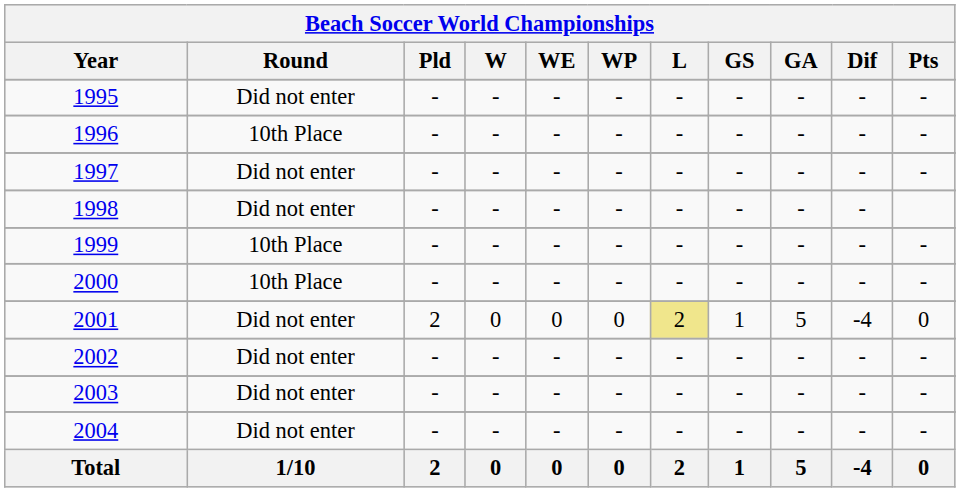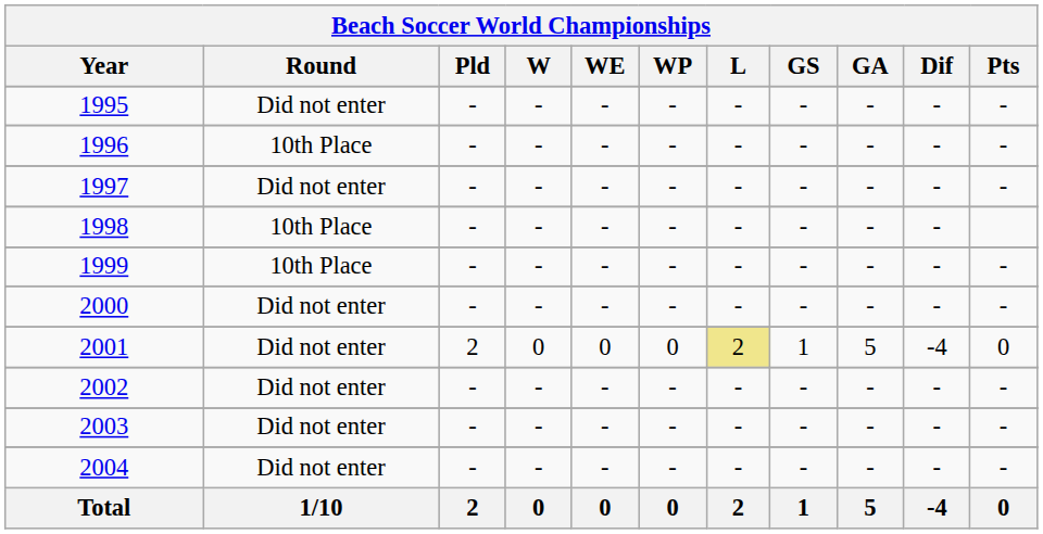 <table class="wikitable" style="text-align: center;font-size:90%;">
 <tr>
 <th colspan=11><a href='#'>Beach Soccer World Championships</a></th>
 </tr>
 <tr>
 <th width=125>Year</th>
 <th width=150>Round</th>
 <th width=35>Pld</th>
 <th width=35>W</th>
 <th width=35>WE</th>
 <th width=35>WP</th>
 <th width=35>L</th>
 <th width=35>GS</th>
 <th width=35>GA</th>
 <th width=35>Dif</th>
 <th width=35>Pts</th>
 </tr>
 <tr>
 </tr>
 <tr>
 <td> <a href='#'>1995</a></td>
 <td>Did not enter</td>
 <td>-</td>
 <td>-</td>
 <td>-</td>
 <td>-</td>
 <td>-</td>
 <td>-</td>
 <td>-</td>
 <td>-</td>
 <td>-</td>
 </tr>
 <tr>
 </tr>
 <tr>
 <td> <a href='#'>1996</a></td>
 <td>10th Place</td>
 <td>-</td>
 <td>-</td>
 <td>-</td>
 <td>-</td>
 <td>-</td>
 <td>-</td>
 <td>-</td>
 <td>-</td>
 <td>-</td>
 </tr>
 <tr>
 </tr>
 <tr>
 <td> <a href='#'>1997</a></td>
 <td>Did not enter</td>
 <td>-</td>
 <td>-</td>
 <td>-</td>
 <td>-</td>
 <td>-</td>
 <td>-</td>
 <td>-</td>
 <td>-</td>
 <td>-</td>
 </tr>
 <tr>
 </tr>
 <tr>
 <td> <a href='#'>1998</a></td>
-<td>Did not enter</td>
+<td>10th Place</td>
 <td>-</td>
 <td>-</td>
 <td>-</td>
 <td>-</td>
 <td>-</td>
 <td>-</td>
 <td>-</td>
 <td>-</td>
 <td></td>
 </tr>
 <tr>
 </tr>
 <tr>
 <td> <a href='#'>1999</a></td>
 <td>10th Place</td>
 <td>-</td>
 <td>-</td>
 <td>-</td>
 <td>-</td>
 <td>-</td>
 <td>-</td>
 <td>-</td>
 <td>-</td>
 <td>-</td>
 </tr>
 <tr>
 </tr>
 <tr>
 <td> <a href='#'>2000</a></td>
-<td>10th Place</td>
+<td>Did not enter</td>
 <td>-</td>
 <td>-</td>
 <td>-</td>
 <td>-</td>
 <td>-</td>
 <td>-</td>
 <td>-</td>
 <td>-</td>
 <td>-</td>
 </tr>
 <tr>
 </tr>
 <tr>
 <td> <a href='#'>2001</a></td>
 <td>Did not enter</td>
 <td>2</td>
 <td>0</td>
 <td>0</td>
 <td>0</td>
 <td style="background: khaki;">2</td>
 <td>1</td>
 <td>5</td>
 <td>-4</td>
 <td>0</td>
 </tr>
 <tr>
 </tr>
 <tr>
 <td> <a href='#'>2002</a></td>
 <td>Did not enter</td>
 <td>-</td>
 <td>-</td>
 <td>-</td>
 <td>-</td>
 <td>-</td>
 <td>-</td>
 <td>-</td>
 <td>-</td>
 <td>-</td>
 </tr>
 <tr>
 </tr>
 <tr>
 <td> <a href='#'>2003</a></td>
 <td>Did not enter</td>
 <td>-</td>
 <td>-</td>
 <td>-</td>
 <td>-</td>
 <td>-</td>
 <td>-</td>
 <td>-</td>
 <td>-</td>
 <td>-</td>
 </tr>
 <tr>
 </tr>
 <tr>
 <td> <a href='#'>2004</a></td>
 <td>Did not enter</td>
 <td>-</td>
 <td>-</td>
 <td>-</td>
 <td>-</td>
 <td>-</td>
 <td>-</td>
 <td>-</td>
 <td>-</td>
 <td>-</td>
 </tr>
 <tr>
 <th>Total</th>
 <th>1/10</th>
 <th>2</th>
 <th>0</th>
 <th>0</th>
 <th>0</th>
 <th>2</th>
 <th>1</th>
 <th>5</th>
 <th>-4</th>
 <th>0</th>
 </tr>
 </table>
